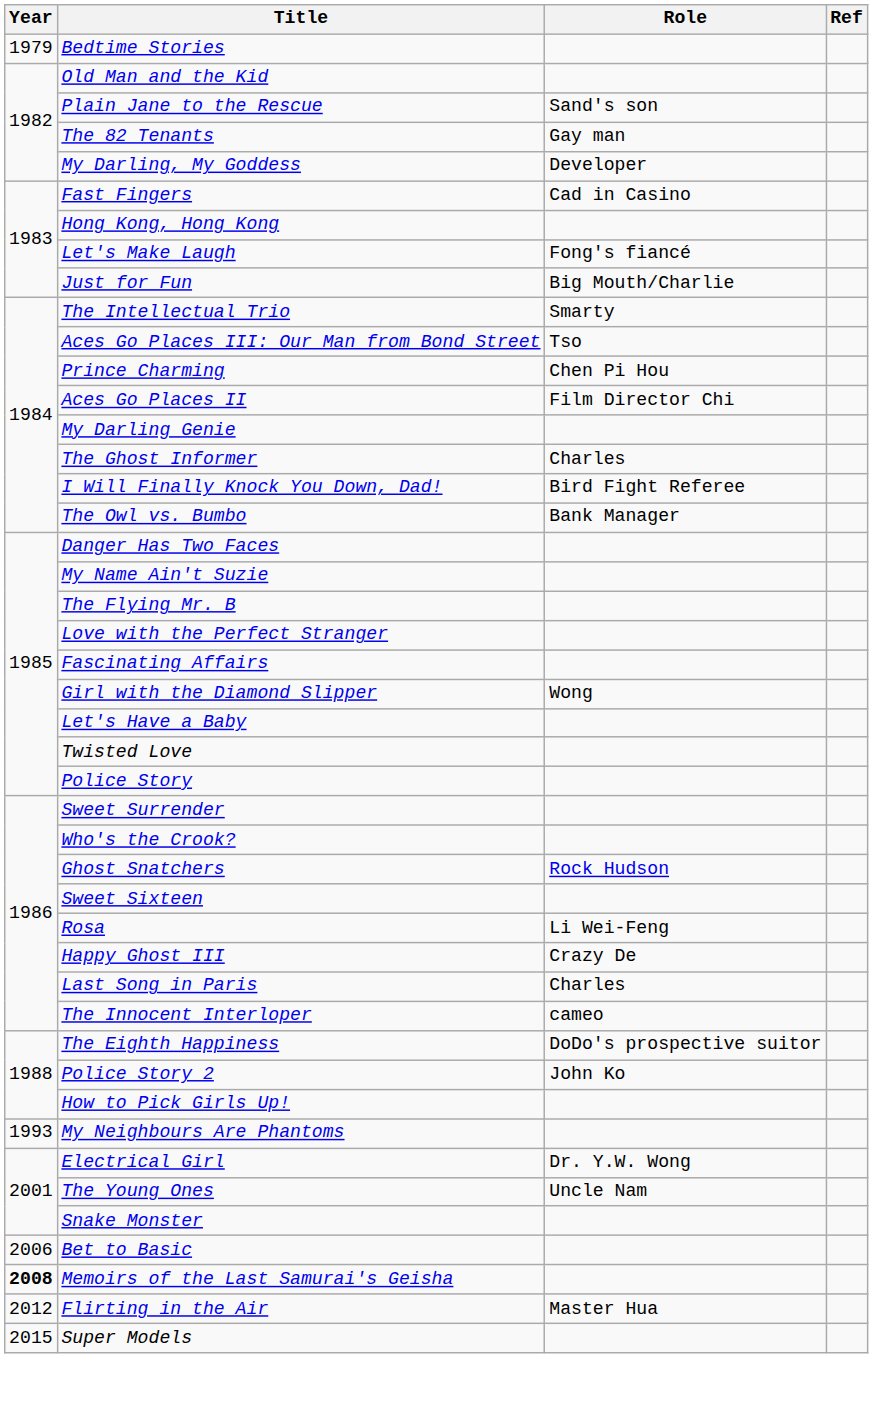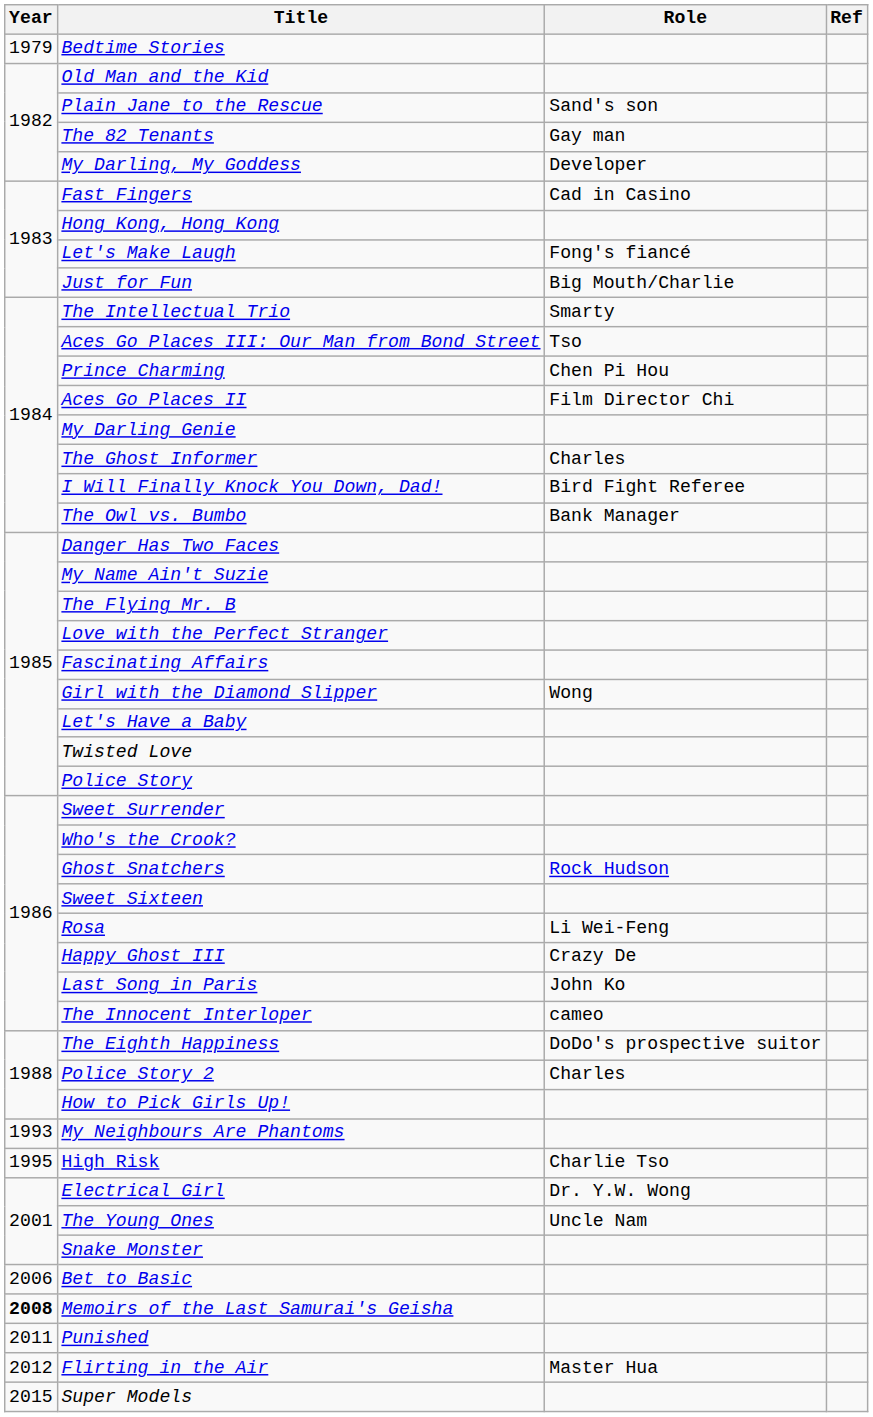 <table class="wikitable" style="font-size: 95%;">
 <tr>
 <th>Year</th>
 <th>Title</th>
 <th>Role</th>
 <th>Ref</th>
 </tr>
 <tr>
 <td>1979</td>
 <td><em><a href='#'>Bedtime Stories</a></em></td>
 <td></td>
 <td></td>
 </tr>
 <tr>
 <td rowspan="4">1982</td>
 <td><em><a href='#'>Old Man and the Kid</a></em></td>
 <td></td>
 <td></td>
 </tr>
 <tr>
 <td><em><a href='#'>Plain Jane to the Rescue</a></em></td>
 <td>Sand's son</td>
 <td></td>
 </tr>
 <tr>
 <td><em><a href='#'>The 82 Tenants</a></em></td>
 <td>Gay man</td>
 <td></td>
 </tr>
 <tr>
 <td><em><a href='#'>My Darling, My Goddess</a></em></td>
 <td>Developer</td>
 <td></td>
 </tr>
 <tr>
 <td rowspan="4">1983</td>
 <td><em><a href='#'>Fast Fingers</a></em></td>
 <td>Cad in Casino</td>
 <td></td>
 </tr>
 <tr>
 <td><em><a href='#'>Hong Kong, Hong Kong</a></em></td>
 <td></td>
 <td></td>
 </tr>
 <tr>
 <td><em><a href='#'>Let's Make Laugh</a></em></td>
 <td>Fong's fiancé</td>
 <td></td>
 </tr>
 <tr>
 <td><em><a href='#'>Just for Fun</a></em></td>
 <td>Big Mouth/Charlie</td>
 <td></td>
 </tr>
 <tr>
 <td rowspan="8">1984</td>
 <td><em><a href='#'>The Intellectual Trio</a></em></td>
 <td>Smarty</td>
 <td></td>
 </tr>
 <tr>
 <td><em><a href='#'>Aces Go Places III: Our Man from Bond Street</a></em></td>
 <td>Tso</td>
 <td></td>
 </tr>
 <tr>
 <td><em><a href='#'>Prince Charming</a></em></td>
 <td>Chen Pi Hou</td>
 <td></td>
 </tr>
 <tr>
 <td><em><a href='#'>Aces Go Places II</a></em></td>
 <td>Film Director Chi</td>
 <td></td>
 </tr>
 <tr>
 <td><em><a href='#'>My Darling Genie</a></em></td>
 <td></td>
 <td></td>
 </tr>
 <tr>
 <td><em><a href='#'>The Ghost Informer</a></em></td>
 <td>Charles</td>
 <td></td>
 </tr>
 <tr>
 <td><em><a href='#'>I Will Finally Knock You Down, Dad!</a></em></td>
 <td>Bird Fight Referee</td>
 <td></td>
 </tr>
 <tr>
 <td><em><a href='#'>The Owl vs. Bumbo</a></em></td>
 <td>Bank Manager</td>
 <td></td>
 </tr>
 <tr>
 <td rowspan="9">1985</td>
 <td><em><a href='#'>Danger Has Two Faces</a></em></td>
 <td></td>
 <td></td>
 </tr>
 <tr>
 <td><em><a href='#'>My Name Ain't Suzie</a></em></td>
 <td></td>
 <td></td>
 </tr>
 <tr>
 <td><em><a href='#'>The Flying Mr. B</a></em></td>
 <td></td>
 <td></td>
 </tr>
 <tr>
 <td><em><a href='#'>Love with the Perfect Stranger</a></em></td>
 <td></td>
 <td></td>
 </tr>
 <tr>
 <td><em><a href='#'>Fascinating Affairs</a></em></td>
 <td></td>
 <td></td>
 </tr>
 <tr>
 <td><em><a href='#'>Girl with the Diamond Slipper</a></em></td>
 <td>Wong</td>
 <td></td>
 </tr>
 <tr>
 <td><em><a href='#'>Let's Have a Baby</a></em></td>
 <td></td>
 <td></td>
 </tr>
 <tr>
 <td><em>Twisted Love</em></td>
 <td></td>
 <td></td>
 </tr>
 <tr>
 <td><em><a href='#'>Police Story</a></em></td>
 <td></td>
 <td></td>
 </tr>
 <tr>
 <td rowspan="8">1986</td>
 <td><em><a href='#'>Sweet Surrender</a></em></td>
 <td></td>
 <td></td>
 </tr>
 <tr>
 <td><em><a href='#'>Who's the Crook?</a></em></td>
 <td></td>
 <td></td>
 </tr>
 <tr>
 <td><em><a href='#'>Ghost Snatchers</a></em></td>
 <td><a href='#'>Rock Hudson</a></td>
 <td></td>
 </tr>
 <tr>
 <td><em><a href='#'>Sweet Sixteen</a></em></td>
 <td></td>
 <td></td>
 </tr>
 <tr>
 <td><em><a href='#'>Rosa</a></em></td>
 <td>Li Wei-Feng</td>
 <td></td>
 </tr>
 <tr>
 <td><em><a href='#'>Happy Ghost III</a></em></td>
 <td>Crazy De</td>
 <td></td>
 </tr>
 <tr>
 <td><em><a href='#'>Last Song in Paris</a></em></td>
-<td>Charles</td>
+<td>John Ko</td>
 <td></td>
 </tr>
 <tr>
 <td><em><a href='#'>The Innocent Interloper</a></em></td>
 <td>cameo</td>
 <td></td>
 </tr>
 <tr>
 <td rowspan="3">1988</td>
 <td><em><a href='#'>The Eighth Happiness</a></em></td>
 <td>DoDo's prospective suitor</td>
 <td></td>
 </tr>
 <tr>
 <td><em><a href='#'>Police Story 2</a></em></td>
-<td>John Ko</td>
+<td>Charles</td>
 <td></td>
 </tr>
 <tr>
 <td><em><a href='#'>How to Pick Girls Up!</a></em></td>
 <td></td>
 <td></td>
 </tr>
 <tr>
 <td>1993</td>
 <td><em><a href='#'>My Neighbours Are Phantoms</a></em></td>
 <td></td>
+<td></td>
+</tr>
+<tr>
+<td>1995</td>
+<td><em><a href='#'></em>High Risk<em></a></em></td>
+<td>Charlie Tso</td>
 <td></td>
 </tr>
 <tr>
 <td rowspan="3">2001</td>
 <td><em><a href='#'>Electrical Girl</a></em></td>
 <td>Dr. Y.W. Wong</td>
 <td></td>
 </tr>
 <tr>
 <td><em><a href='#'>The Young Ones</a></em></td>
 <td>Uncle Nam</td>
 <td></td>
 </tr>
 <tr>
 <td><em><a href='#'>Snake Monster</a></em></td>
 <td></td>
 <td></td>
 </tr>
 <tr>
 <td>2006</td>
 <td><em><a href='#'>Bet to Basic</a></em></td>
 <td></td>
 <td></td>
 </tr>
 <tr>
 <td><strong>2008</strong></td>
 <td><em><a href='#'>Memoirs of the Last Samurai's Geisha</a></em></td>
 <td></td>
 <td></td>
 </tr>
 <tr>
+<td>2011</td>
+<td><em><a href='#'>Punished</a></em></td>
+<td></td>
+<td></td>
+</tr>
+<tr>
 <td>2012</td>
 <td><em><a href='#'>Flirting in the Air</a></em></td>
 <td>Master Hua</td>
 <td></td>
 </tr>
 <tr>
 <td>2015</td>
 <td><em>Super Models</em></td>
 <td></td>
 <td></td>
 </tr>
 </table>
